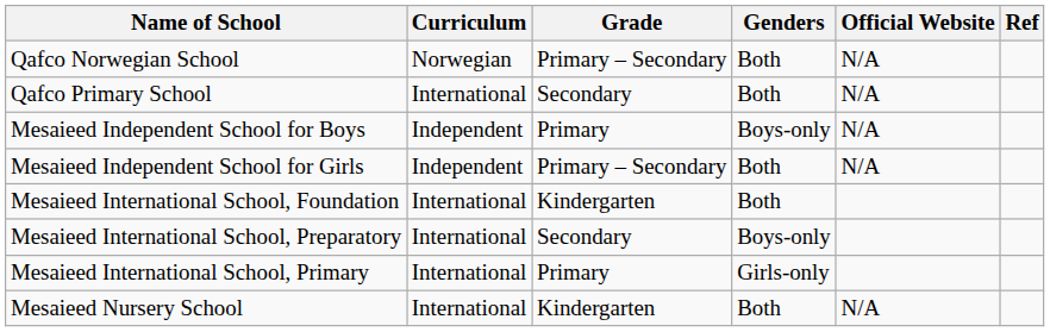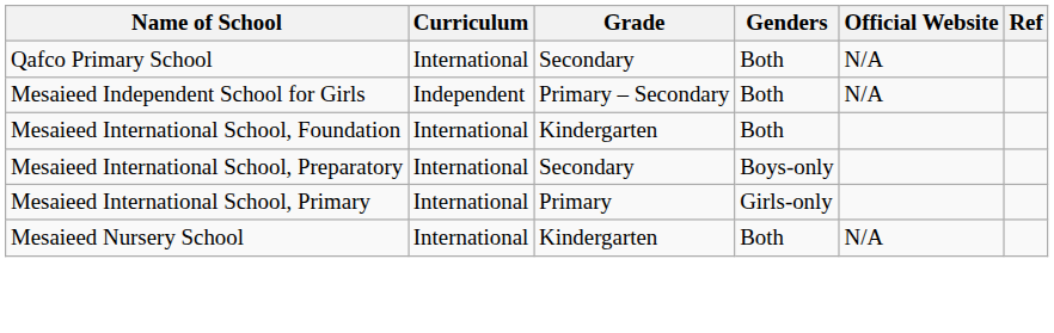 <table class="wikitable">
 <tr>
 <th>Name of School</th>
 <th>Curriculum</th>
 <th>Grade</th>
 <th>Genders</th>
 <th>Official Website</th>
 <th>Ref</th>
 </tr>
 <tr>
-<td>Qafco Norwegian School</td>
-<td>Norwegian</td>
-<td>Primary – Secondary</td>
-<td>Both</td>
-<td>N/A</td>
-<td></td>
-</tr>
-<tr>
 <td>Qafco Primary School</td>
 <td>International</td>
 <td>Secondary</td>
 <td>Both</td>
-<td>N/A</td>
-<td></td>
-</tr>
-<tr>
-<td>Mesaieed Independent School for Boys</td>
-<td>Independent</td>
-<td>Primary</td>
-<td>Boys-only</td>
 <td>N/A</td>
 <td></td>
 </tr>
 <tr>
 <td>Mesaieed Independent School for Girls</td>
 <td>Independent</td>
 <td>Primary – Secondary</td>
 <td>Both</td>
 <td>N/A</td>
 <td></td>
 </tr>
 <tr>
 <td>Mesaieed International School, Foundation</td>
 <td>International</td>
 <td>Kindergarten</td>
 <td>Both</td>
 <td></td>
 <td></td>
 </tr>
 <tr>
 <td>Mesaieed International School, Preparatory</td>
 <td>International</td>
 <td>Secondary</td>
 <td>Boys-only</td>
 <td></td>
 <td></td>
 </tr>
 <tr>
 <td>Mesaieed International School, Primary</td>
 <td>International</td>
 <td>Primary</td>
 <td>Girls-only</td>
 <td></td>
 <td></td>
 </tr>
 <tr>
 <td>Mesaieed Nursery School</td>
 <td>International</td>
 <td>Kindergarten</td>
 <td>Both</td>
 <td>N/A</td>
 <td></td>
 </tr>
 </table>
